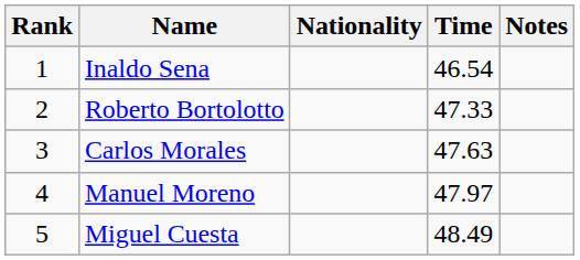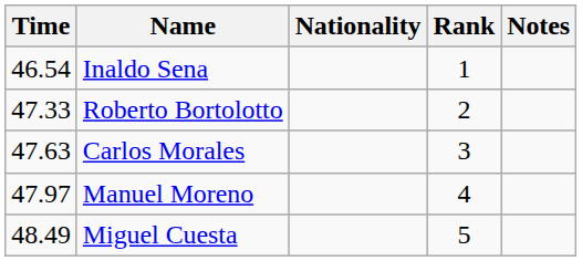 <table class="wikitable sortable" style="text-align:center">
 <tr>
-<th>Rank</th>
+<th>Time</th>
 <th>Name</th>
 <th>Nationality</th>
-<th>Time</th>
+<th>Rank</th>
 <th>Notes</th>
 </tr>
 <tr>
-<td align=center>1</td>
+<td>46.54</td>
 <td align=left><a href='#'>Inaldo Sena</a></td>
 <td align=left></td>
-<td>46.54</td>
+<td align=center>1</td>
 <td></td>
 </tr>
 <tr>
-<td align=center>2</td>
+<td>47.33</td>
 <td align=left><a href='#'>Roberto Bortolotto</a></td>
 <td align=left></td>
-<td>47.33</td>
+<td align=center>2</td>
 <td></td>
 </tr>
 <tr>
-<td align=center>3</td>
+<td>47.63</td>
 <td align=left><a href='#'>Carlos Morales</a></td>
 <td align=left></td>
-<td>47.63</td>
+<td align=center>3</td>
 <td></td>
 </tr>
 <tr>
-<td align=center>4</td>
+<td>47.97</td>
 <td align=left><a href='#'>Manuel Moreno</a></td>
 <td align=left></td>
-<td>47.97</td>
+<td align=center>4</td>
 <td></td>
 </tr>
 <tr>
-<td align=center>5</td>
+<td>48.49</td>
 <td align=left><a href='#'>Miguel Cuesta</a></td>
 <td align=left></td>
-<td>48.49</td>
+<td align=center>5</td>
 <td></td>
 </tr>
 </table>
